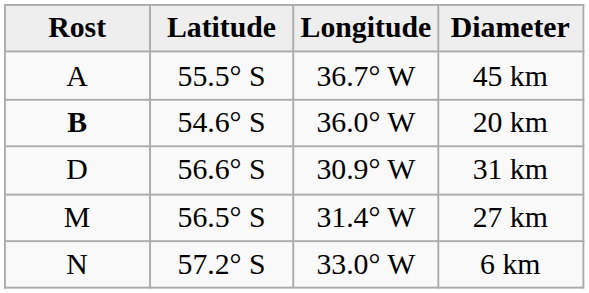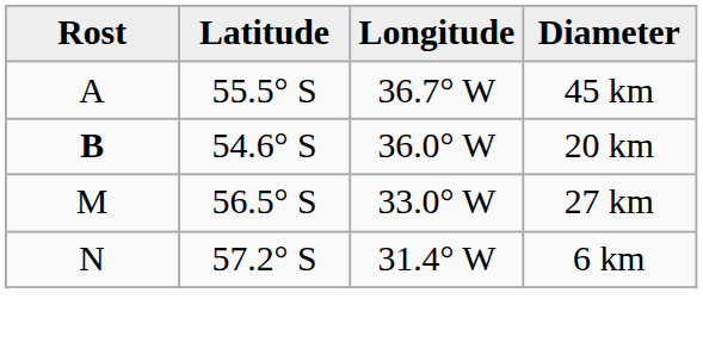 <table class="wikitable">
 <tr>
 <th width="25%" style="background:#eeeeee;">Rost</th>
 <th width="25%" style="background:#eeeeee;">Latitude</th>
 <th width="25%" style="background:#eeeeee;">Longitude</th>
 <th width="25%" style="background:#eeeeee;">Diameter</th>
 </tr>
 <tr>
 <td align="center">A</td>
 <td align="center">55.5° S</td>
 <td align="center">36.7° W</td>
 <td align="center">45 km</td>
 </tr>
 <tr>
 <td align="center"><strong>B</strong></td>
 <td align="center">54.6° S</td>
 <td align="center">36.0° W</td>
 <td align="center">20 km</td>
 </tr>
 <tr>
-<td align="center">D</td>
-<td align="center">56.6° S</td>
-<td align="center">30.9° W</td>
-<td align="center">31 km</td>
-</tr>
-<tr>
 <td align="center">M</td>
 <td align="center">56.5° S</td>
-<td align="center">31.4° W</td>
+<td align="center">33.0° W</td>
 <td align="center">27 km</td>
 </tr>
 <tr>
 <td align="center">N</td>
 <td align="center">57.2° S</td>
-<td align="center">33.0° W</td>
+<td align="center">31.4° W</td>
 <td align="center">6 km</td>
 </tr>
 </table>
